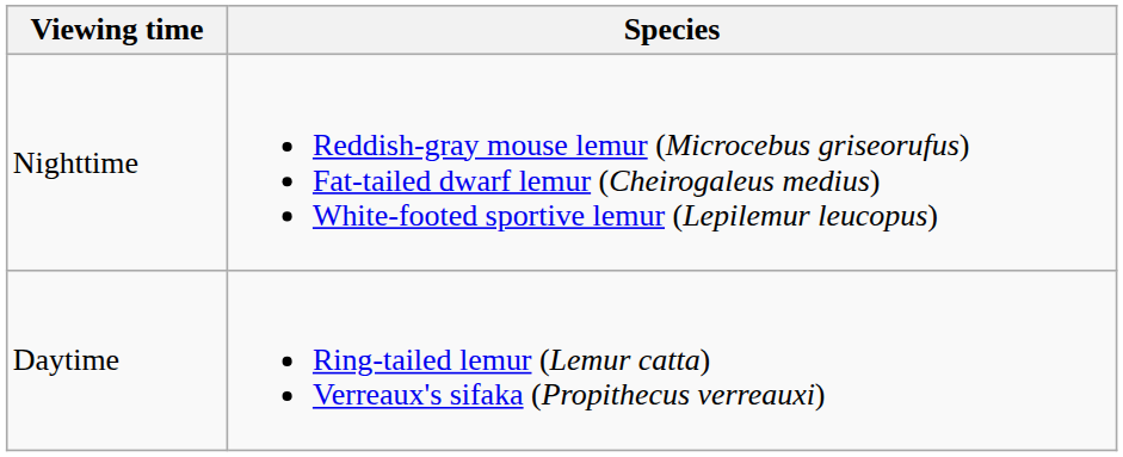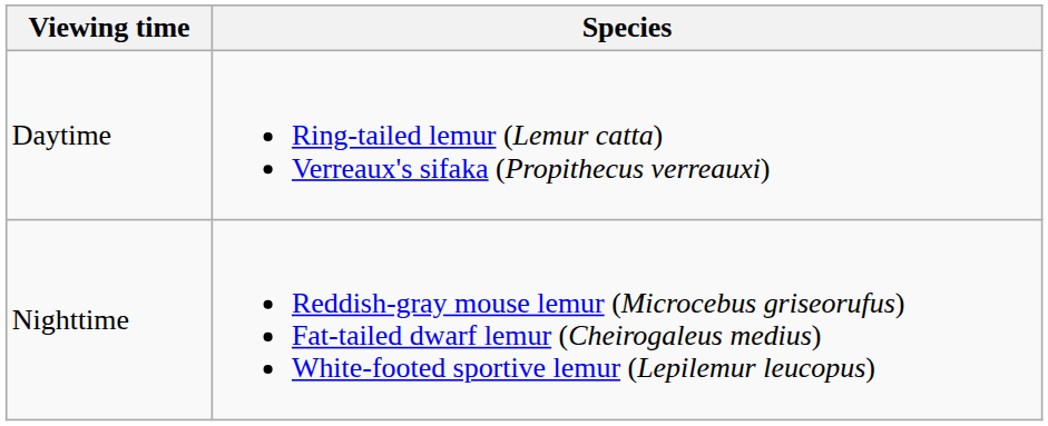 <table class="wikitable" style="margin: 1em auto 1em auto" border="1" width="575pt">
 <tr>
 <th>Viewing time</th>
 <th>Species</th>
 </tr>
 <tr>
+<td>Daytime</td>
+<td><br><ul><li><a href='#'>Ring-tailed lemur</a> (<em>Lemur catta</em>)</li><li><a href='#'>Verreaux's sifaka</a> (<em>Propithecus verreauxi</em>)</li></ul></td>
+</tr>
+<tr>
 <td>Nighttime</td>
 <td><br><ul><li><a href='#'>Reddish-gray mouse lemur</a> (<em>Microcebus griseorufus</em>)</li><li><a href='#'>Fat-tailed dwarf lemur</a> (<em>Cheirogaleus medius</em>)</li><li><a href='#'>White-footed sportive lemur</a> (<em>Lepilemur leucopus</em>)</li></ul></td>
 </tr>
-<tr>
-<td>Daytime</td>
-<td><br><ul><li><a href='#'>Ring-tailed lemur</a> (<em>Lemur catta</em>)</li><li><a href='#'>Verreaux's sifaka</a> (<em>Propithecus verreauxi</em>)</li></ul></td>
-</tr>
 </table>
